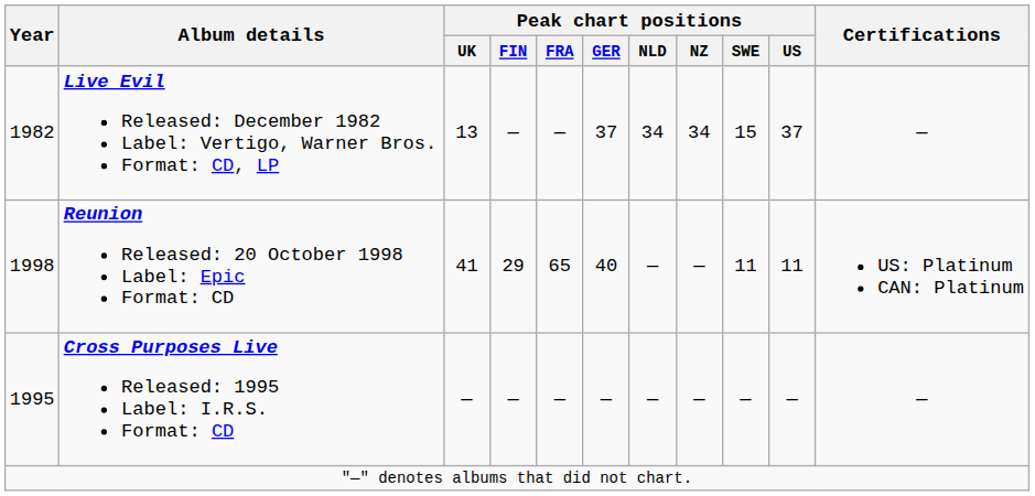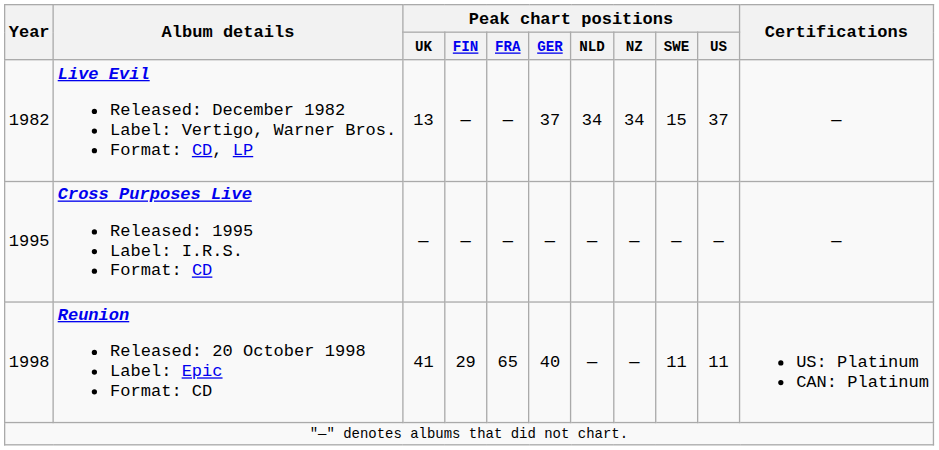 <table class="wikitable">
 <tr>
 <th rowspan="2">Year</th>
 <th rowspan="2" style="width:20em">Album details</th>
 <th colspan="8">Peak chart positions</th>
 <th rowspan="2">Certifications</th>
 </tr>
 <tr>
 <th style="width:2em"><small>UK</small><br></th>
 <th style="width:2em"><small><a href='#'>FIN</a></small><br></th>
 <th style="width:2em"><small><a href='#'>FRA</a></small><br></th>
 <th style="width:2em"><small><a href='#'>GER</a></small><br></th>
 <th style="width:2em"><small>NLD</small><br></th>
 <th style="width:2em"><small>NZ</small><br></th>
 <th style="width:2em"><small>SWE</small><br></th>
 <th style="width:2em"><small>US</small><br></th>
 </tr>
 <tr>
 <td>1982</td>
 <td><strong><em><a href='#'>Live Evil</a></em></strong><br><ul><li>Released: December 1982</li><li>Label: Vertigo, Warner Bros.</li><li>Format: <a href='#'>CD</a>, <a href='#'>LP</a></li></ul></td>
 <td style="text-align:center;">13</td>
 <td style="text-align:center;">—</td>
 <td style="text-align:center;">—</td>
 <td style="text-align:center;">37</td>
 <td style="text-align:center;">34</td>
 <td style="text-align:center;">34</td>
 <td style="text-align:center;">15</td>
 <td style="text-align:center;">37</td>
 <td style="text-align:center;">—</td>
 </tr>
 <tr>
+<td>1995</td>
+<td><strong><em><a href='#'>Cross Purposes Live</a></em></strong><br><ul><li>Released: 1995</li><li>Label: I.R.S.</li><li>Format: <a href='#'>CD</a></li></ul></td>
+<td style="text-align:center;">—</td>
+<td style="text-align:center;">—</td>
+<td style="text-align:center;">—</td>
+<td style="text-align:center;">—</td>
+<td style="text-align:center;">—</td>
+<td style="text-align:center;">—</td>
+<td style="text-align:center;">—</td>
+<td style="text-align:center;">—</td>
+<td style="text-align:center;">—</td>
+</tr>
+<tr>
 <td>1998</td>
 <td><strong><em><a href='#'>Reunion</a></em></strong><br><ul><li>Released: 20 October 1998</li><li>Label: <a href='#'>Epic</a></li><li>Format: CD</li></ul></td>
 <td style="text-align:center;">41</td>
 <td style="text-align:center;">29</td>
 <td style="text-align:center;">65</td>
 <td style="text-align:center;">40</td>
 <td style="text-align:center;">—</td>
 <td style="text-align:center;">—</td>
 <td style="text-align:center;">11</td>
 <td style="text-align:center;">11</td>
 <td style="text-align:left;"><br><ul><li>US: Platinum</li><li>CAN: Platinum</li></ul></td>
 </tr>
 <tr>
-<td>1995</td>
-<td><strong><em><a href='#'>Cross Purposes Live</a></em></strong><br><ul><li>Released: 1995</li><li>Label: I.R.S.</li><li>Format: <a href='#'>CD</a></li></ul></td>
-<td style="text-align:center;">—</td>
-<td style="text-align:center;">—</td>
-<td style="text-align:center;">—</td>
-<td style="text-align:center;">—</td>
-<td style="text-align:center;">—</td>
-<td style="text-align:center;">—</td>
-<td style="text-align:center;">—</td>
-<td style="text-align:center;">—</td>
-<td style="text-align:center;">—</td>
-</tr>
-<tr>
 <td colspan="11" style="text-align:center; font-size:8pt;">"—" denotes albums that did not chart.</td>
 </tr>
 </table>
